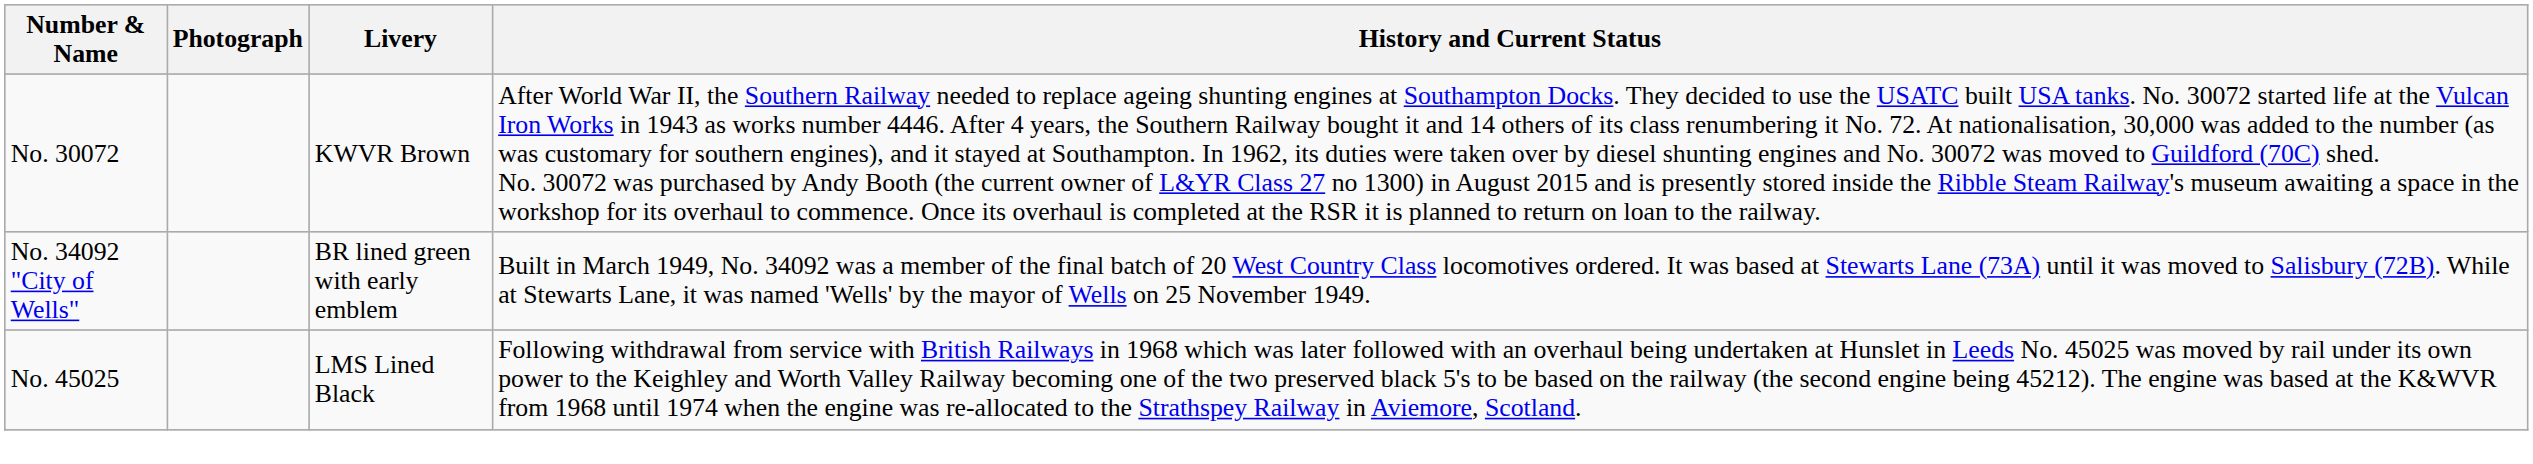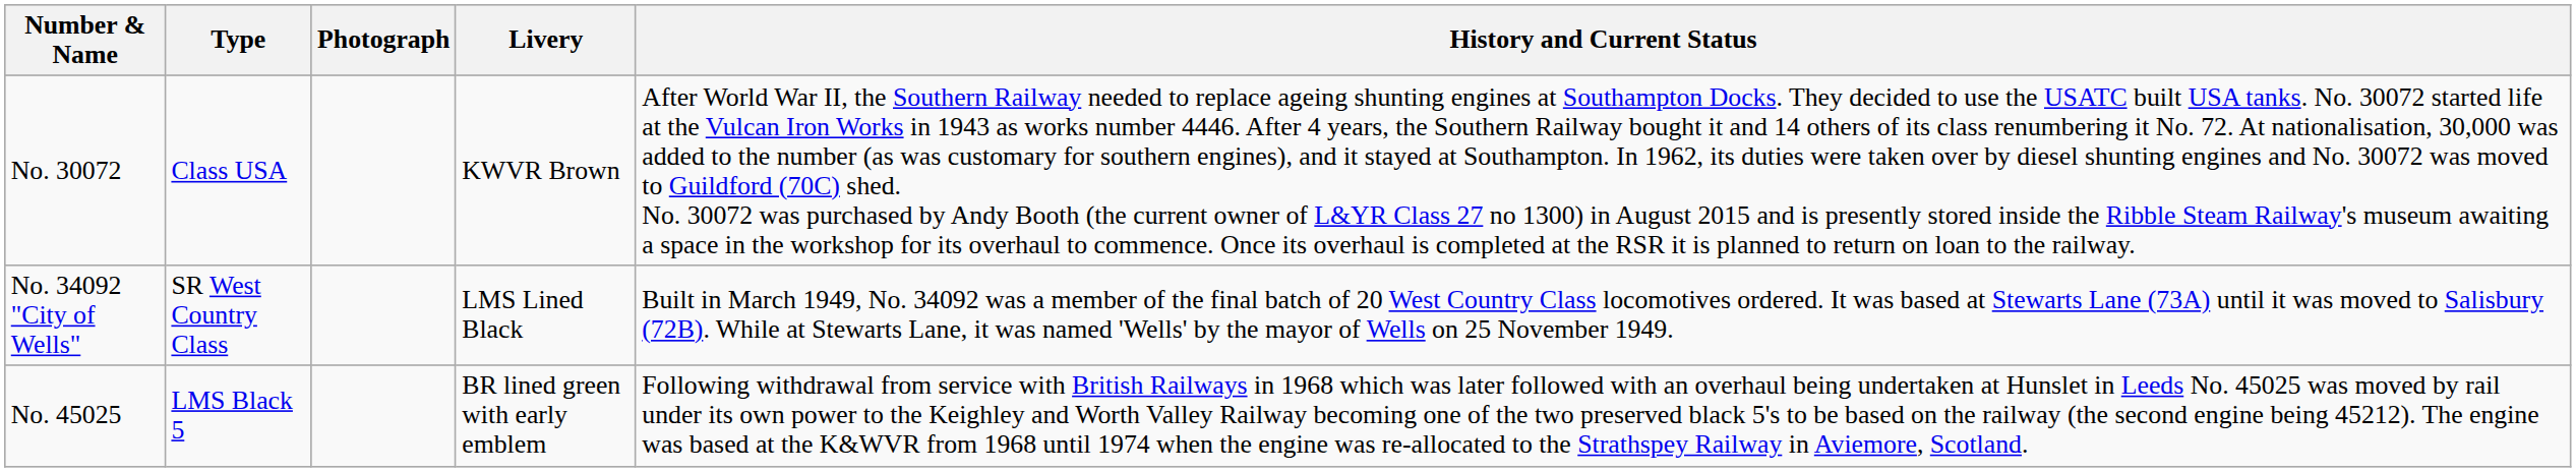 <table class="wikitable">
 <tr>
 <th>Number & Name</th>
+<th>Type</th>
 <th>Photograph</th>
 <th>Livery</th>
 <th>History and Current Status</th>
 </tr>
 <tr>
 <td>No. 30072</td>
+<td><a href='#'>Class USA</a> </td>
 <td></td>
 <td>KWVR Brown</td>
 <td>After World War II, the <a href='#'>Southern Railway</a> needed to replace ageing shunting engines at <a href='#'>Southampton Docks</a>. They decided to use the <a href='#'>USATC</a> built <a href='#'>USA tanks</a>. No. 30072 started life at the <a href='#'>Vulcan Iron Works</a> in 1943 as works number 4446. After 4 years, the Southern Railway bought it and 14 others of its class renumbering it No. 72. At nationalisation, 30,000 was added to the number (as was customary for southern engines), and it stayed at Southampton. In 1962, its duties were taken over by diesel shunting engines and No. 30072 was moved to <a href='#'>Guildford (70C)</a> shed.<br>No. 30072 was purchased by Andy Booth (the current owner of <a href='#'>L&YR Class 27</a> no 1300) in August 2015 and is presently stored inside the <a href='#'>Ribble Steam Railway</a>'s museum awaiting a space in the workshop for its overhaul to commence. Once its overhaul is completed at the RSR it is planned to return on loan to the railway.</td>
 </tr>
 <tr>
 <td>No. 34092 <a href='#'>"City of Wells"</a></td>
+<td>SR  <a href='#'>West Country Class</a></td>
 <td></td>
-<td>BR lined green with early emblem</td>
+<td>LMS Lined Black</td>
 <td>Built in March 1949, No. 34092 was a member of the final batch of 20 <a href='#'>West Country Class</a> locomotives ordered. It was based at <a href='#'>Stewarts Lane (73A)</a> until it was moved to <a href='#'>Salisbury (72B)</a>. While at Stewarts Lane, it was named 'Wells' by the mayor of <a href='#'>Wells</a> on 25 November 1949.</td>
 </tr>
 <tr>
 <td>No. 45025</td>
+<td><a href='#'>LMS Black 5</a> </td>
 <td></td>
-<td>LMS Lined Black</td>
+<td>BR lined green with early emblem</td>
 <td>Following withdrawal from service with <a href='#'>British Railways</a> in 1968 which was later followed with an overhaul being undertaken at Hunslet in <a href='#'>Leeds</a> No. 45025 was moved by rail under its own power to the Keighley and Worth Valley Railway becoming one of the two preserved black 5's to be based on the railway (the second engine being 45212). The engine was based at the K&WVR from 1968 until 1974 when the engine was re-allocated to the <a href='#'>Strathspey Railway</a> in <a href='#'>Aviemore</a>, <a href='#'>Scotland</a>.</td>
 </tr>
 </table>
